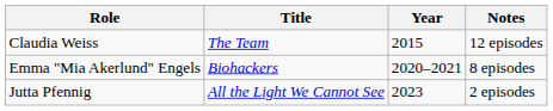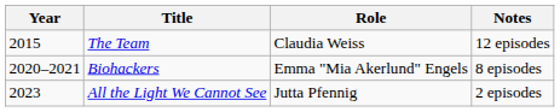 <table class="wikitable sortable">
 <tr>
+<th>Year</th>
+<th>Title</th>
 <th>Role</th>
-<th>Title</th>
-<th>Year</th>
 <th class="unsortable">Notes</th>
 </tr>
 <tr>
+<td>2015</td>
+<td><em><a href='#'>The Team</a></em></td>
 <td>Claudia Weiss</td>
-<td><em><a href='#'>The Team</a></em></td>
-<td>2015</td>
 <td>12 episodes</td>
 </tr>
 <tr>
+<td>2020–2021</td>
+<td><em><a href='#'>Biohackers</a></em></td>
 <td>Emma "Mia Akerlund" Engels</td>
-<td><em><a href='#'>Biohackers</a></em></td>
-<td>2020–2021</td>
 <td>8 episodes</td>
 </tr>
 <tr>
+<td>2023</td>
+<td><em><a href='#'>All the Light We Cannot See</a></em></td>
 <td>Jutta Pfennig</td>
-<td><em><a href='#'>All the Light We Cannot See</a></em></td>
-<td>2023</td>
 <td>2 episodes</td>
 </tr>
 </table>
